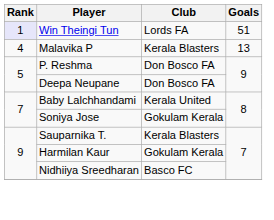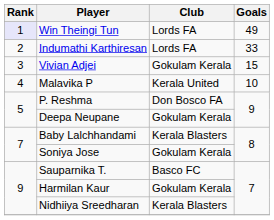 <table class="wikitable" style="text-align: "center">
 <tr>
 <th>Rank</th>
 <th>Player</th>
 <th>Club</th>
 <th>Goals</th>
 </tr>
 <tr>
 <td align="center" style="background: lavender;">1</td>
 <td> <a href='#'>Win Theingi Tun</a></td>
 <td>Lords FA</td>
-<td align="center">51</td>
+<td align="center">49</td>
+</tr>
+<tr>
+<td align="center">2</td>
+<td> <a href='#'>Indumathi Karthiresan</a></td>
+<td>Lords FA</td>
+<td align="center">33</td>
+</tr>
+<tr>
+<td align="center">3</td>
+<td> <a href='#'>Vivian Adjei</a></td>
+<td>Gokulam Kerala</td>
+<td align="center">15</td>
 </tr>
 <tr>
 <td align="center">4</td>
 <td> Malavika P</td>
-<td>Kerala Blasters</td>
-<td align="center">13</td>
+<td>Kerala United</td>
+<td align="center">10</td>
 </tr>
 <tr>
 <td rowspan="2" align="center">5</td>
 <td> P. Reshma</td>
 <td>Don Bosco FA</td>
 <td rowspan="2" align="center">9</td>
 </tr>
 <tr>
 <td> Deepa Neupane</td>
-<td>Don Bosco FA</td>
+<td>Gokulam Kerala</td>
 </tr>
 <tr>
 <td rowspan="2" align="center">7</td>
 <td> Baby Lalchhandami</td>
-<td>Kerala United</td>
+<td>Kerala Blasters</td>
 <td rowspan="2" align="center">8</td>
 </tr>
 <tr>
 <td> Soniya Jose</td>
 <td>Gokulam Kerala</td>
 </tr>
 <tr>
 <td rowspan="3" align="center">9</td>
 <td> Sauparnika T.</td>
-<td>Kerala Blasters</td>
+<td>Basco FC</td>
 <td rowspan="3" align="center">7</td>
 </tr>
 <tr>
 <td> Harmilan Kaur</td>
 <td>Gokulam Kerala</td>
 </tr>
 <tr>
 <td> Nidhiiya Sreedharan</td>
-<td>Basco FC</td>
+<td>Kerala Blasters</td>
 </tr>
 <tr>
 </tr>
 </table>
